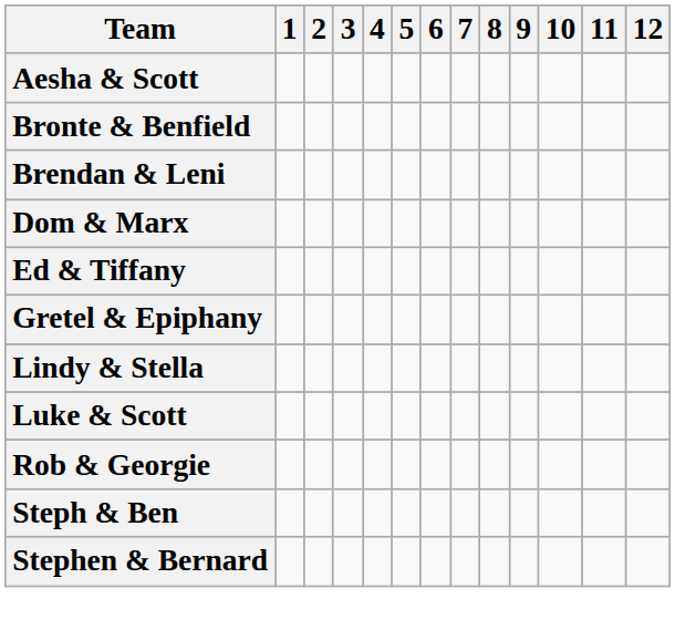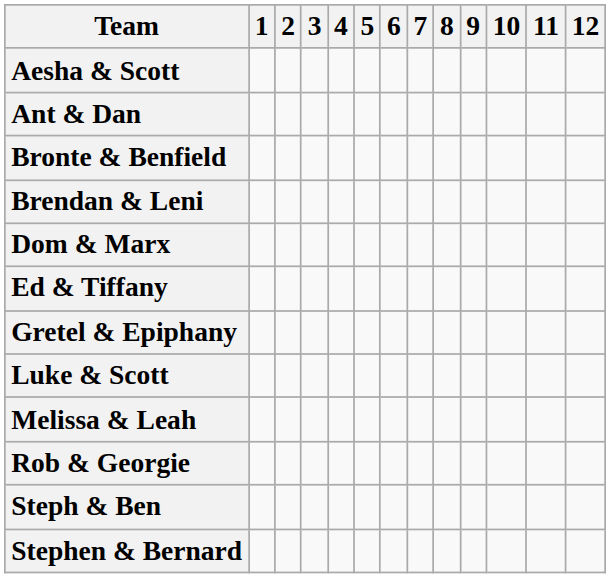 <table class="wikitable sortable" style="text-align:left;">
 <tr>
 <th scope="col" class="unsortable">Team</th>
 <th scope="col">1</th>
 <th scope="col">2</th>
 <th scope="col">3</th>
 <th scope="col">4</th>
 <th scope="col">5</th>
 <th scope="col">6</th>
 <th scope="col">7</th>
 <th scope="col">8</th>
 <th scope="col">9</th>
 <th scope="col">10</th>
 <th scope="col">11</th>
 <th scope="col">12</th>
 </tr>
 <tr>
 <th scope="row" style="text-align:left">Aesha & Scott</th>
+<td></td>
+<td></td>
+<td></td>
+<td></td>
+<td></td>
+<td></td>
+<td></td>
+<td></td>
+<td></td>
+<td></td>
+<td></td>
+<td></td>
+</tr>
+<tr>
+<th scope="row" style="text-align:left">Ant & Dan</th>
 <td></td>
 <td></td>
 <td></td>
 <td></td>
 <td></td>
 <td></td>
 <td></td>
 <td></td>
 <td></td>
 <td></td>
 <td></td>
 <td></td>
 </tr>
 <tr>
 <th scope="row" style="text-align:left">Bronte & Benfield</th>
 <td></td>
 <td></td>
 <td></td>
 <td></td>
 <td></td>
 <td></td>
 <td></td>
 <td></td>
 <td></td>
 <td></td>
 <td></td>
 <td></td>
 </tr>
 <tr>
 <th scope="row" style="text-align:left">Brendan & Leni</th>
 <td></td>
 <td></td>
 <td></td>
 <td></td>
 <td></td>
 <td></td>
 <td></td>
 <td></td>
 <td></td>
 <td></td>
 <td></td>
 <td></td>
 </tr>
 <tr>
 <th scope="row" style="text-align:left">Dom & Marx</th>
 <td></td>
 <td></td>
 <td></td>
 <td></td>
 <td></td>
 <td></td>
 <td></td>
 <td></td>
 <td></td>
 <td></td>
 <td></td>
 <td></td>
 </tr>
 <tr>
 <th scope="row" style="text-align:left">Ed & Tiffany</th>
 <td></td>
 <td></td>
 <td></td>
 <td></td>
 <td></td>
 <td></td>
 <td></td>
 <td></td>
 <td></td>
 <td></td>
 <td></td>
 <td></td>
 </tr>
 <tr>
 <th scope="row" style="text-align:left">Gretel & Epiphany</th>
 <td></td>
 <td></td>
 <td></td>
 <td></td>
 <td></td>
 <td></td>
 <td></td>
 <td></td>
 <td></td>
 <td></td>
 <td></td>
 <td></td>
 </tr>
 <tr>
-<th scope="row" style="text-align:left">Lindy & Stella</th>
+<th scope="row" style="text-align:left">Luke & Scott</th>
 <td></td>
 <td></td>
 <td></td>
 <td></td>
 <td></td>
 <td></td>
 <td></td>
 <td></td>
 <td></td>
 <td></td>
 <td></td>
 <td></td>
 </tr>
 <tr>
-<th scope="row" style="text-align:left">Luke & Scott</th>
+<th scope="row" style="text-align:left">Melissa & Leah</th>
 <td></td>
 <td></td>
 <td></td>
 <td></td>
 <td></td>
 <td></td>
 <td></td>
 <td></td>
 <td></td>
 <td></td>
 <td></td>
 <td></td>
 </tr>
 <tr>
 <th scope="row" style="text-align:left">Rob & Georgie</th>
 <td></td>
 <td></td>
 <td></td>
 <td></td>
 <td></td>
 <td></td>
 <td></td>
 <td></td>
 <td></td>
 <td></td>
 <td></td>
 <td></td>
 </tr>
 <tr>
 <th scope="row" style="text-align:left">Steph & Ben</th>
 <td></td>
 <td></td>
 <td></td>
 <td></td>
 <td></td>
 <td></td>
 <td></td>
 <td></td>
 <td></td>
 <td></td>
 <td></td>
 <td></td>
 </tr>
 <tr>
 <th scope="row" style="text-align:left">Stephen & Bernard</th>
 <td></td>
 <td></td>
 <td></td>
 <td></td>
 <td></td>
 <td></td>
 <td></td>
 <td></td>
 <td></td>
 <td></td>
 <td></td>
 <td></td>
 </tr>
 </table>
